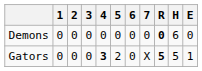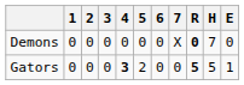 <table align = right border="2" cellpadding="4" cellspacing="0" style="margin: 1em 1em 1em 1em; background: #F9F9F9; border: 1px #aaa solid; border-collapse: collapse;">
 <tr align=center style="background: #F2F2F2;">
 <th></th>
 <th>1</th>
 <th>2</th>
 <th>3</th>
 <th>4</th>
 <th>5</th>
 <th>6</th>
 <th>7</th>
 <th>R</th>
 <th>H</th>
 <th>E</th>
 </tr>
 <tr align=center>
 <td>Demons</td>
 <td>0</td>
 <td>0</td>
 <td>0</td>
 <td>0</td>
 <td>0</td>
 <td>0</td>
-<td>0</td>
+<td>X</td>
 <td><strong>0</strong></td>
-<td>6</td>
+<td>7</td>
 <td>0</td>
 </tr>
 <tr align=center>
 <td>Gators</td>
 <td>0</td>
 <td>0</td>
 <td>0</td>
 <td><strong>3</strong></td>
 <td>2</td>
 <td>0</td>
-<td>X</td>
+<td>0</td>
 <td><strong>5</strong></td>
 <td>5</td>
 <td>1</td>
 </tr>
 </table>
